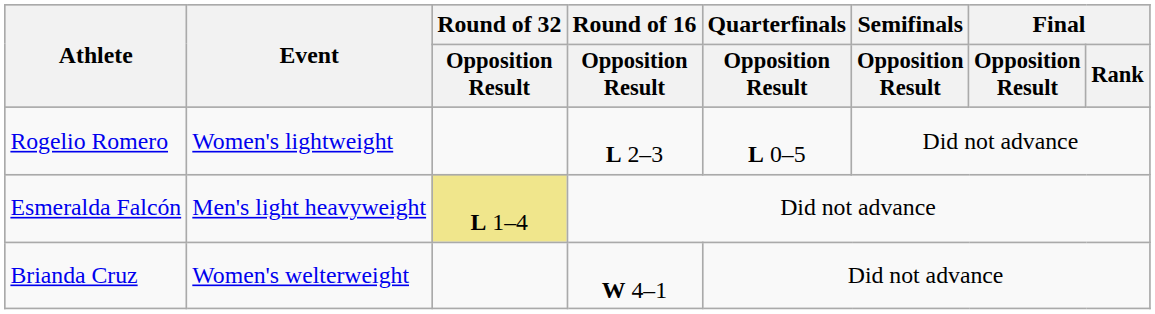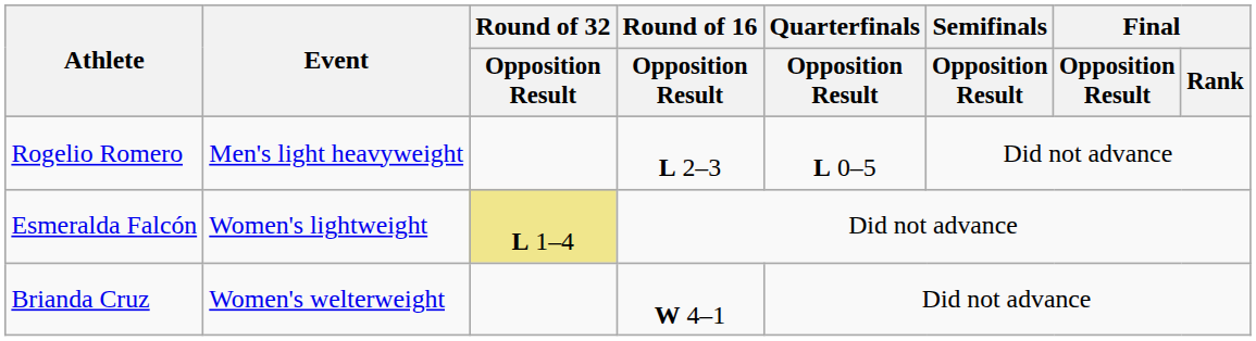 <table class="wikitable" style="font-size:90%">
 <tr>
 <th rowspan="2">Athlete</th>
 <th rowspan="2">Event</th>
 <th>Round of 32</th>
 <th>Round of 16</th>
 <th>Quarterfinals</th>
 <th>Semifinals</th>
 <th colspan=2>Final</th>
 </tr>
 <tr style="font-size:95%">
 <th>Opposition<br>Result</th>
 <th>Opposition<br>Result</th>
 <th>Opposition<br>Result</th>
 <th>Opposition<br>Result</th>
 <th>Opposition<br>Result</th>
 <th>Rank</th>
 </tr>
 <tr align=center>
 <td align=left><a href='#'>Rogelio Romero</a></td>
-<td align=left><a href='#'>Women's lightweight</a></td>
+<td align=left><a href='#'>Men's light heavyweight</a></td>
 <td></td>
 <td><br><strong>L</strong> 2–3</td>
 <td><br><strong>L</strong> 0–5</td>
 <td colspan=3>Did not advance</td>
 </tr>
 <tr align=center>
 <td align=left><a href='#'>Esmeralda Falcón</a></td>
-<td align=left><a href='#'>Men's light heavyweight</a></td>
+<td align=left><a href='#'>Women's lightweight</a></td>
 <td style="background: khaki;"><br><strong>L</strong> 1–4</td>
 <td colspan=5>Did not advance</td>
 </tr>
 <tr align=center>
 <td align=left><a href='#'>Brianda Cruz</a></td>
 <td align=left><a href='#'>Women's welterweight</a></td>
 <td></td>
 <td><br><strong>W</strong> 4–1</td>
 <td colspan=4>Did not advance</td>
 </tr>
 </table>
